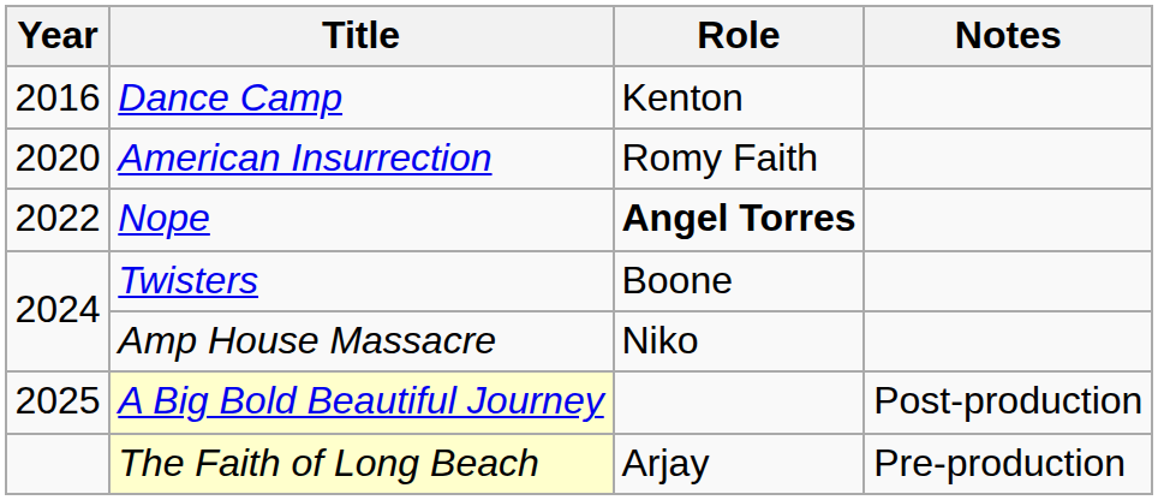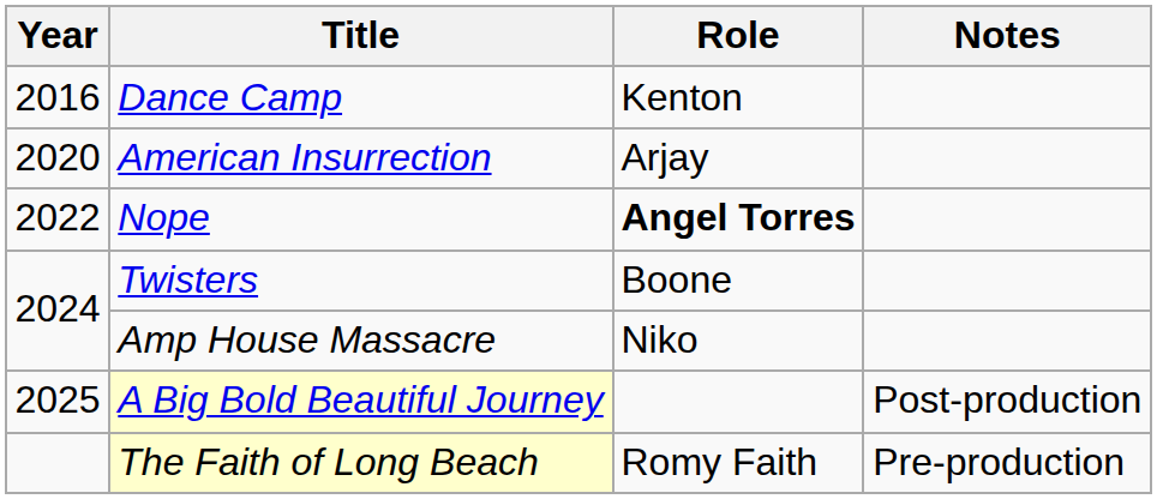 <table class="wikitable sortable">
 <tr>
 <th>Year</th>
 <th>Title</th>
 <th>Role</th>
 <th class="unsortable">Notes</th>
 </tr>
 <tr>
 <td>2016</td>
 <td><em><a href='#'>Dance Camp</a></em></td>
 <td>Kenton</td>
 <td></td>
 </tr>
 <tr>
 <td>2020</td>
 <td><em><a href='#'>American Insurrection</a></em></td>
-<td>Romy Faith</td>
+<td>Arjay</td>
 <td></td>
 </tr>
 <tr>
 <td>2022</td>
 <td><a href='#'><em>Nope</em></a></td>
 <td><strong>Angel Torres</strong></td>
 <td></td>
 </tr>
 <tr>
 <td rowspan="2">2024</td>
 <td><em><a href='#'>Twisters</a></em></td>
 <td>Boone</td>
 <td></td>
 </tr>
 <tr>
 <td><em>Amp House Massacre</em></td>
 <td>Niko</td>
 <td></td>
 </tr>
 <tr>
 <td>2025</td>
 <td style="background:#FFFFCC;"><em><a href='#'>A Big Bold Beautiful Journey</a> </em></td>
 <td></td>
 <td>Post-production</td>
 </tr>
 <tr>
 <td></td>
 <td style="background:#FFFFCC;"><em>The Faith of Long Beach</em> <em></em></td>
-<td>Arjay</td>
+<td>Romy Faith</td>
 <td>Pre-production</td>
 </tr>
 </table>
